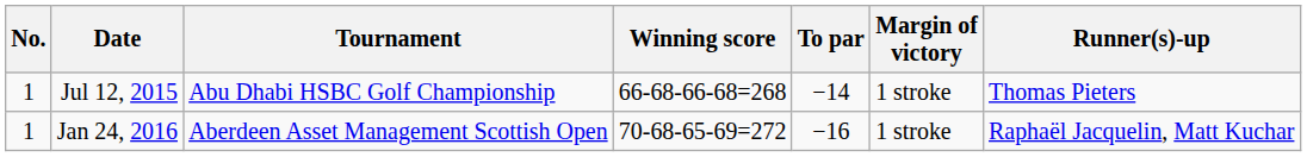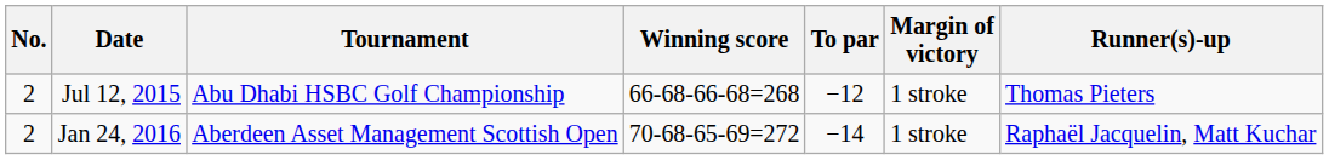 <table class="wikitable" style="font-size:95%;">
 <tr>
 <th>No.</th>
 <th>Date</th>
 <th>Tournament</th>
 <th>Winning score</th>
 <th>To par</th>
 <th>Margin of<br>victory</th>
 <th>Runner(s)-up</th>
 </tr>
 <tr>
-<td align=center>1</td>
+<td align=center>2</td>
 <td align=right>Jul 12, <a href='#'>2015</a></td>
 <td><a href='#'>Abu Dhabi HSBC Golf Championship</a></td>
 <td align=right>66-68-66-68=268</td>
-<td align=center>−14</td>
+<td align=center>−12</td>
 <td>1 stroke</td>
 <td> <a href='#'>Thomas Pieters</a></td>
 </tr>
 <tr>
-<td align=center>1</td>
+<td align=center>2</td>
 <td align=right>Jan 24, <a href='#'>2016</a></td>
 <td><a href='#'>Aberdeen Asset Management Scottish Open</a></td>
 <td align=right>70-68-65-69=272</td>
-<td align=center>−16</td>
+<td align=center>−14</td>
 <td>1 stroke</td>
 <td> <a href='#'>Raphaël Jacquelin</a>,  <a href='#'>Matt Kuchar</a></td>
 </tr>
 </table>
